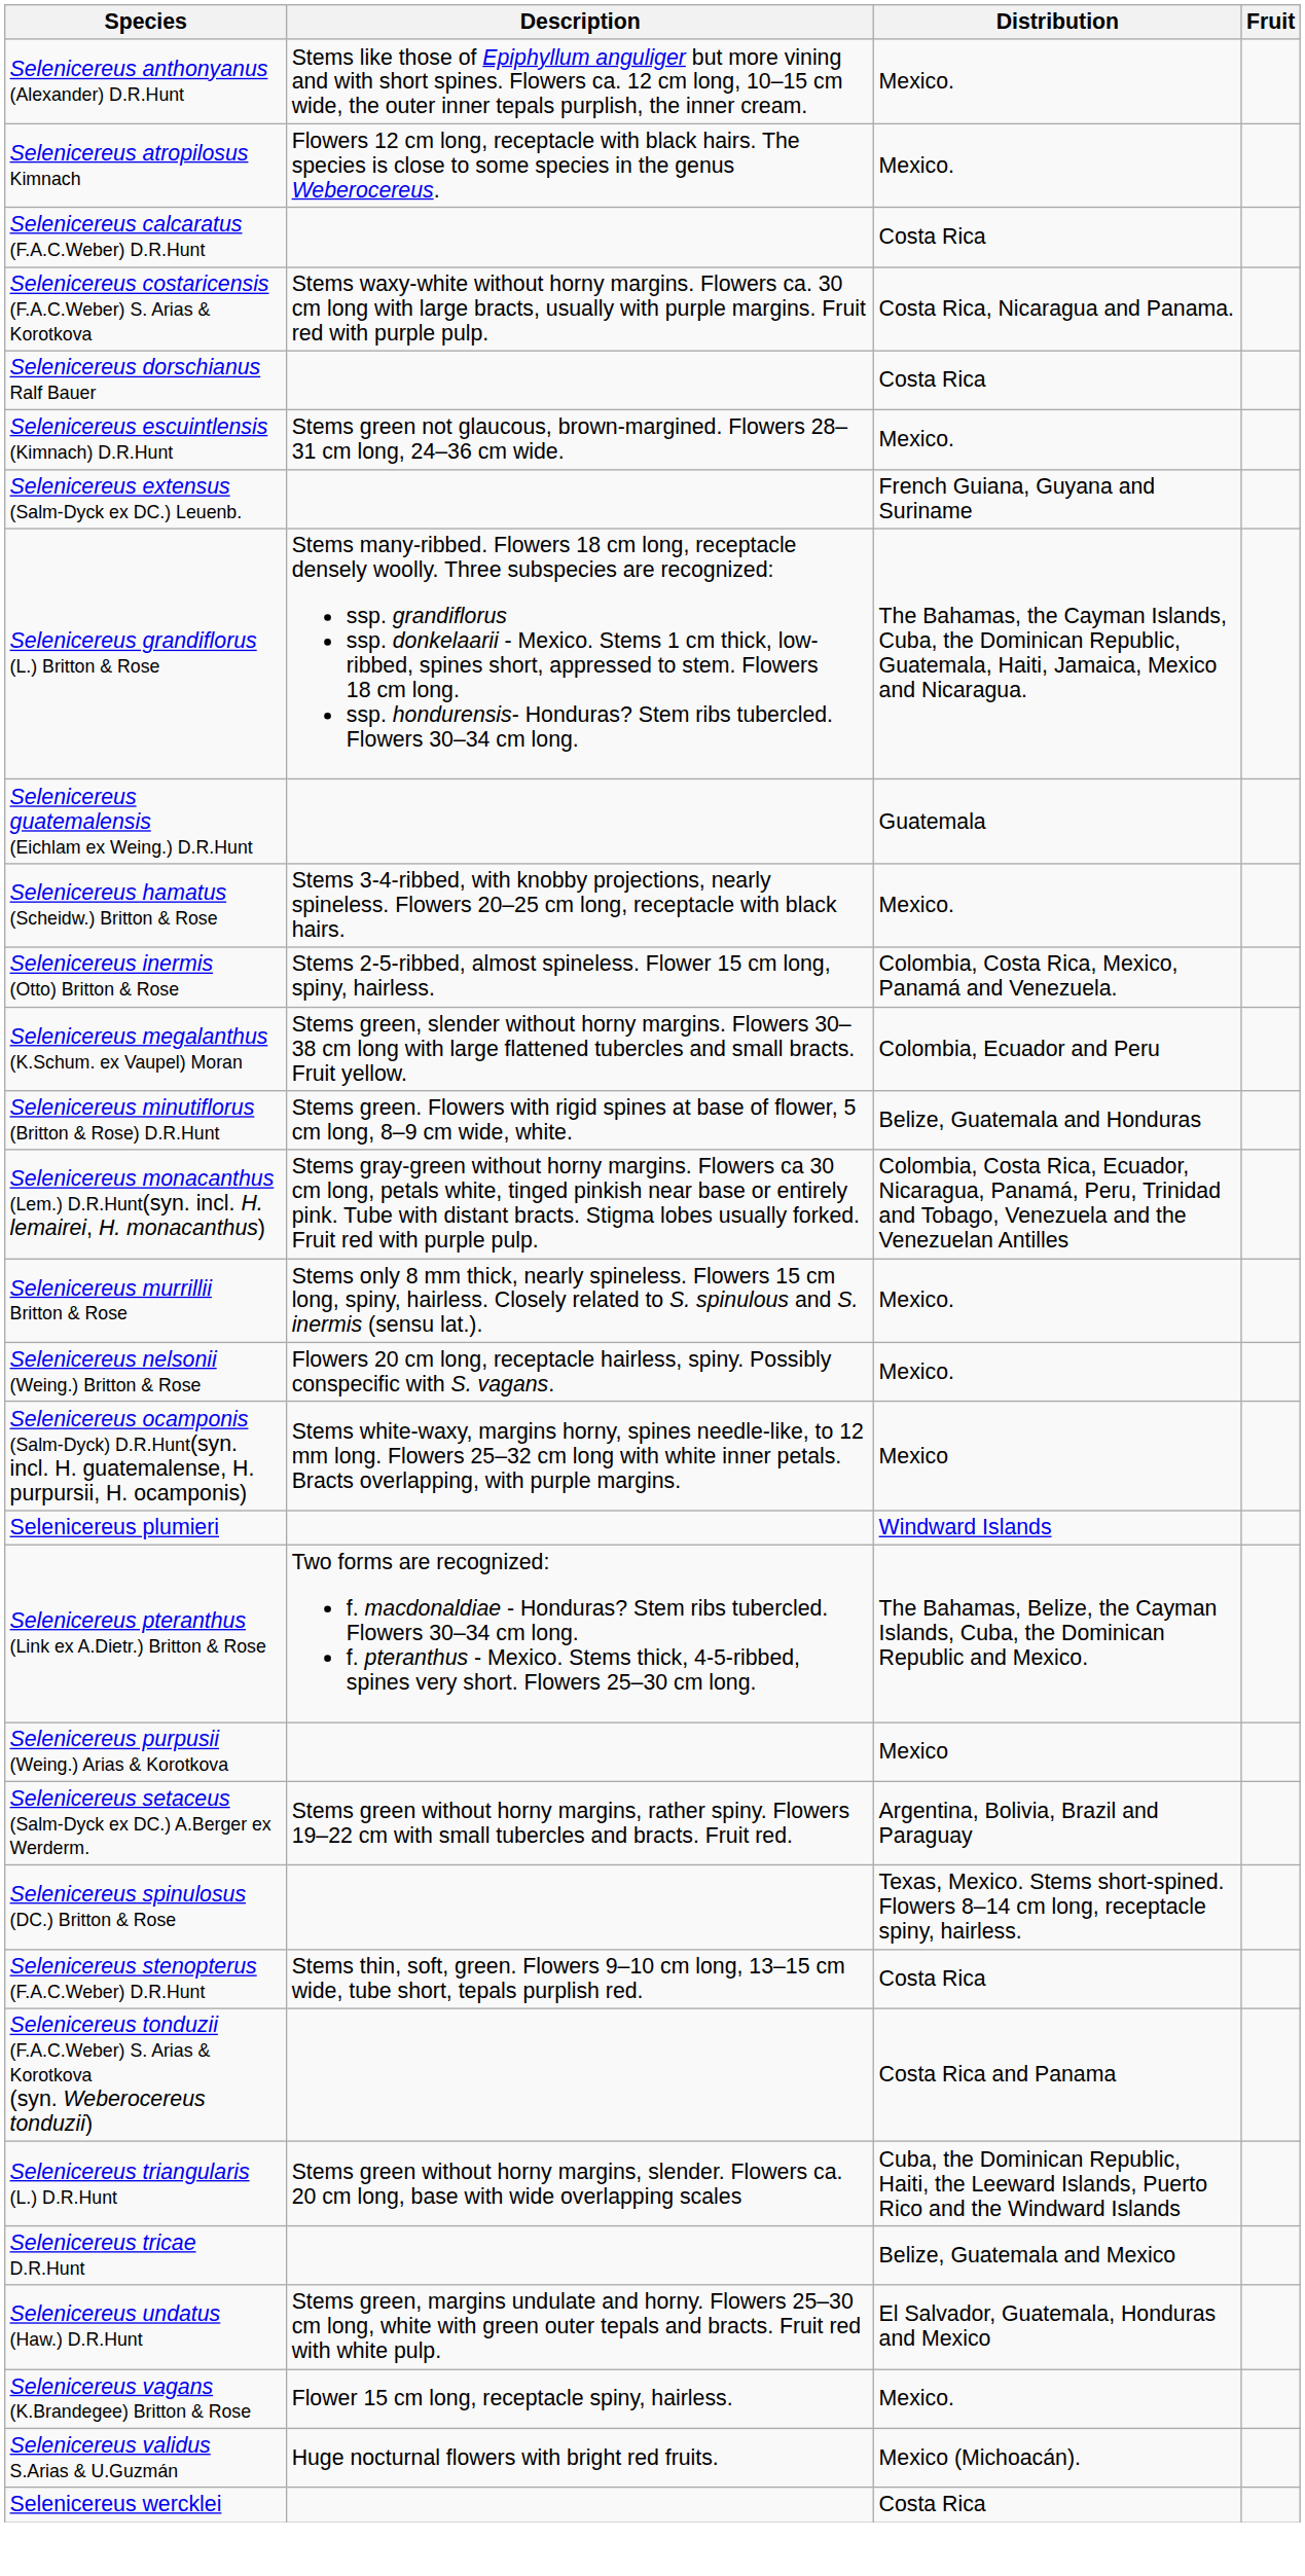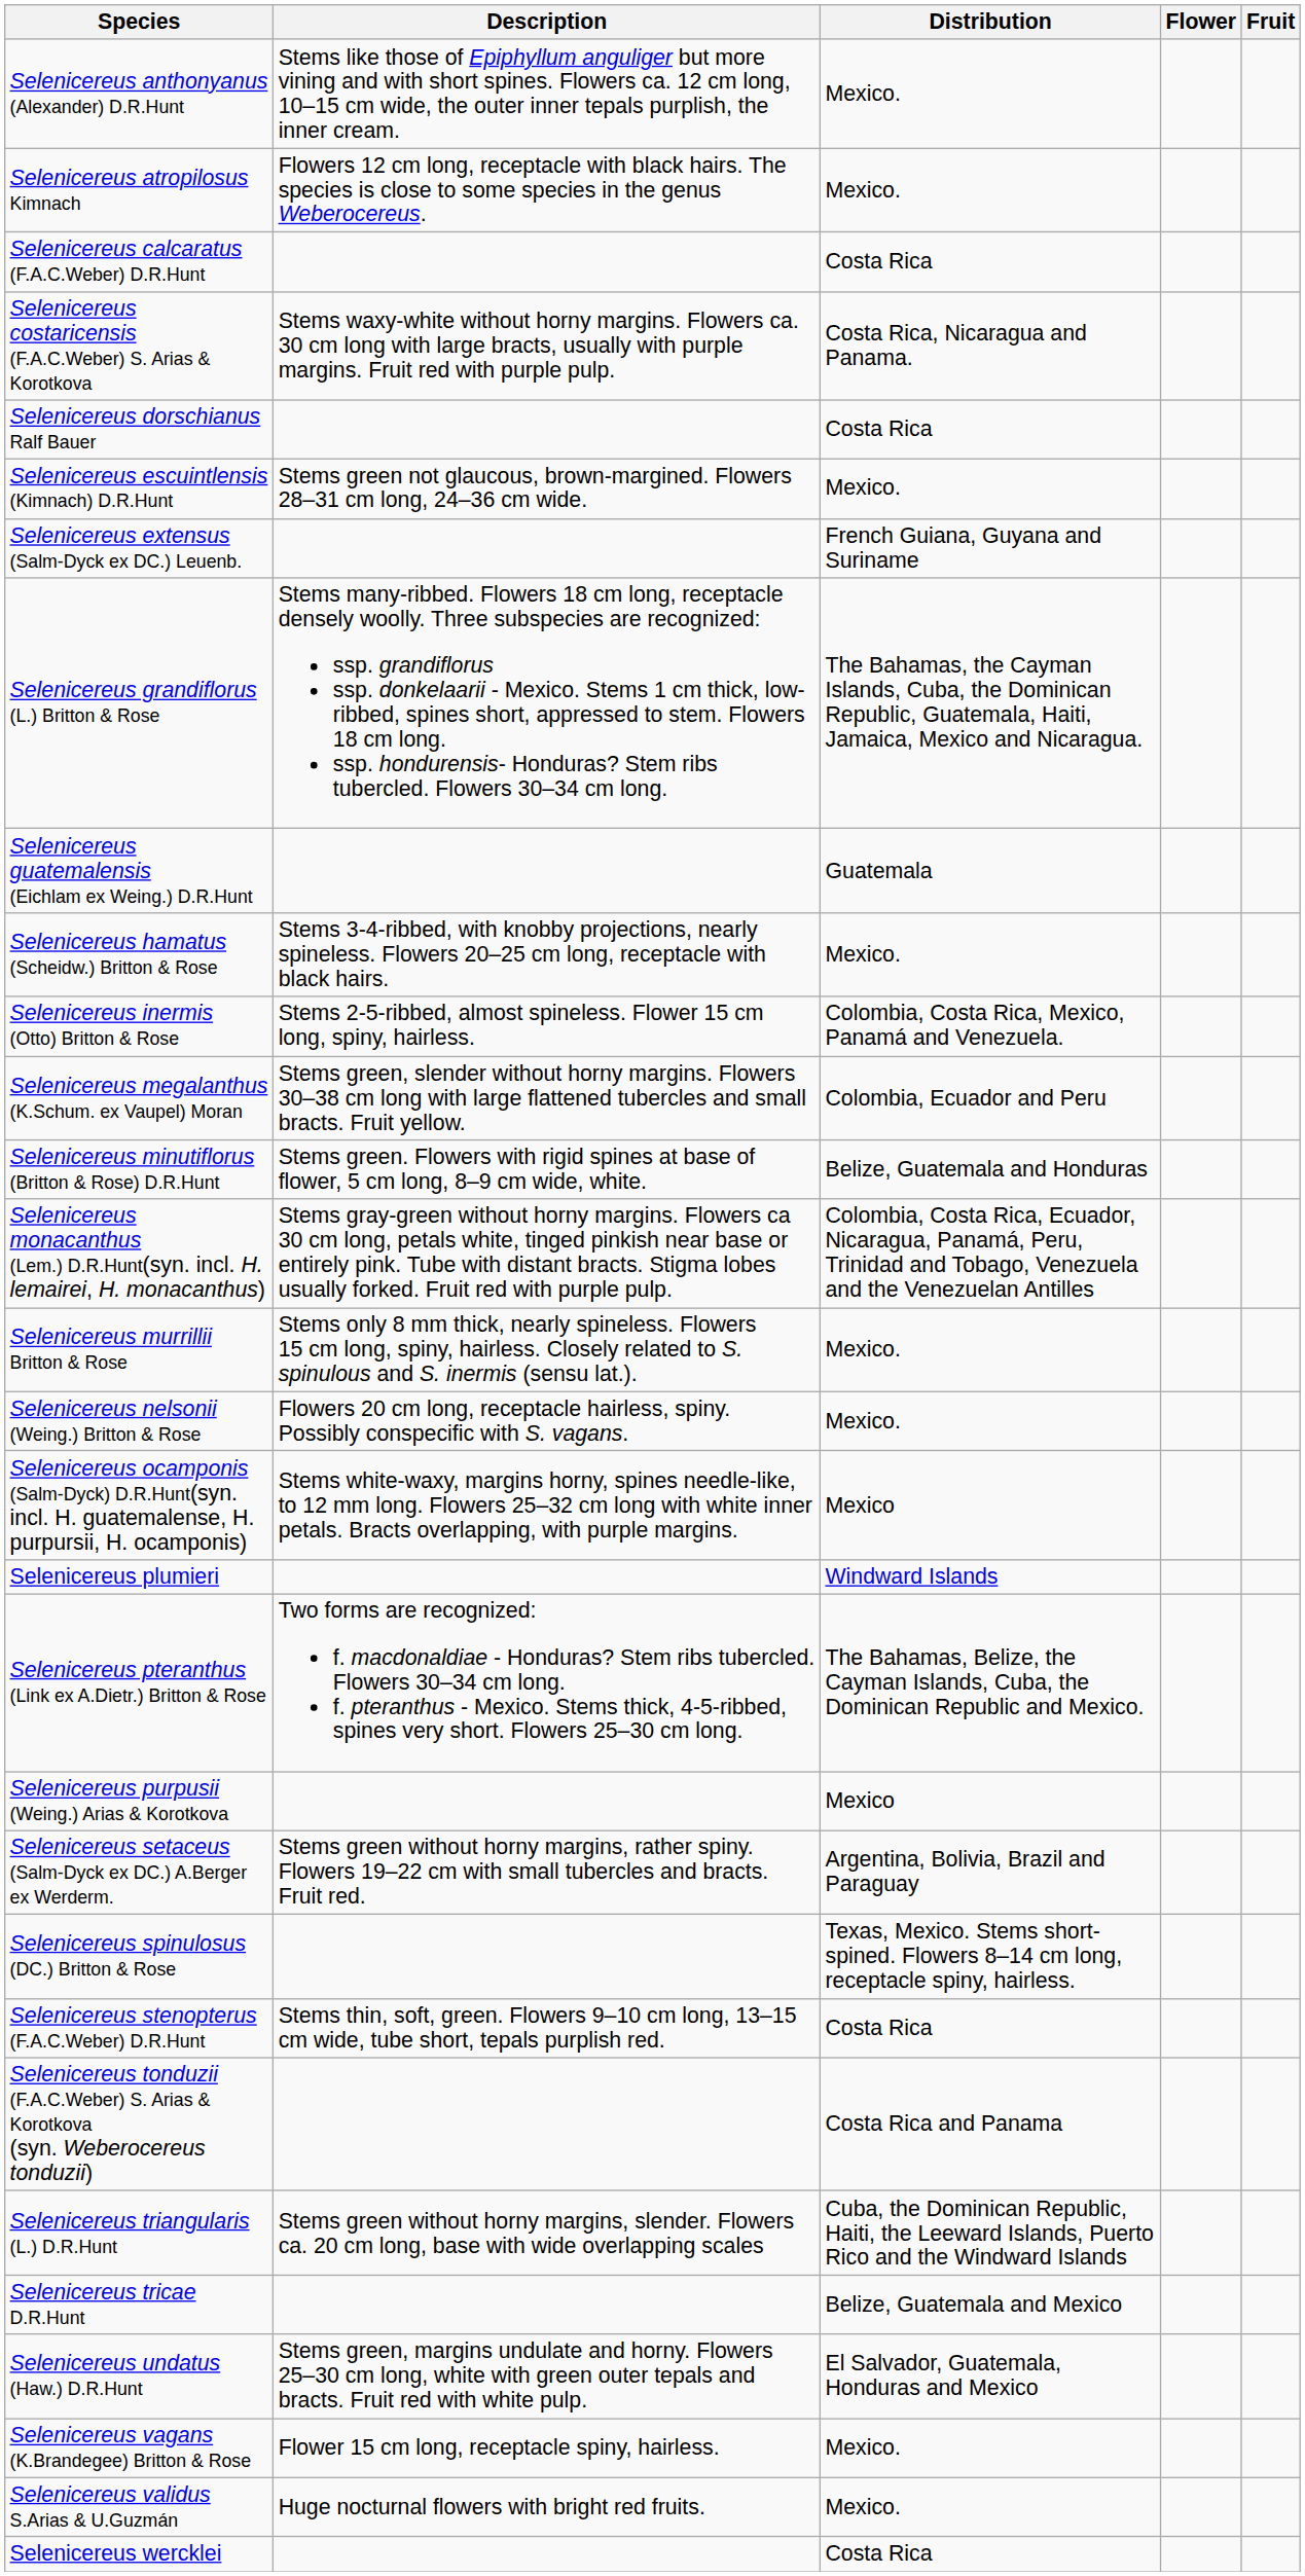 <table class="wikitable sortable" style="text-align: left; width: 75%;">
 <tr>
 <th>Species</th>
 <th>Description</th>
 <th>Distribution</th>
+<th>Flower</th>
 <th>Fruit</th>
 </tr>
 <tr>
 <td><em><a href='#'>Selenicereus anthonyanus</a></em><br><small>(Alexander) D.R.Hunt</small></td>
 <td>Stems like those of <em><a href='#'>Epiphyllum anguliger</a></em> but more vining and with short spines. Flowers ca. 12 cm long, 10–15 cm wide, the outer inner tepals purplish, the inner cream.</td>
 <td>Mexico.</td>
 <td></td>
+<td></td>
 </tr>
 <tr>
 <td><em><a href='#'>Selenicereus atropilosus</a></em><br><small>Kimnach</small></td>
 <td>Flowers 12 cm long, receptacle with black hairs. The species is close to some species in the genus <em><a href='#'>Weberocereus</a></em>.</td>
 <td>Mexico.</td>
+<td></td>
 <td></td>
 </tr>
 <tr>
 <td><em><a href='#'>Selenicereus calcaratus</a></em><br><small>(F.A.C.Weber) D.R.Hunt</small></td>
 <td></td>
 <td>Costa Rica</td>
 <td></td>
+<td></td>
 </tr>
 <tr>
 <td><em><a href='#'>Selenicereus costaricensis</a></em><br><small>(F.A.C.Weber) S. Arias & Korotkova</small></td>
 <td>Stems waxy-white without horny margins. Flowers ca. 30 cm long with large bracts, usually with purple margins. Fruit red with purple pulp.</td>
 <td>Costa Rica, Nicaragua and Panama.</td>
+<td></td>
 <td></td>
 </tr>
 <tr>
 <td><em><a href='#'>Selenicereus dorschianus</a></em><br><small>Ralf Bauer</small></td>
 <td></td>
 <td>Costa Rica</td>
 <td></td>
+<td></td>
 </tr>
 <tr>
 <td><em><a href='#'>Selenicereus escuintlensis</a></em><br><small>(Kimnach) D.R.Hunt</small></td>
 <td>Stems green not glaucous, brown-margined. Flowers 28–31 cm long, 24–36 cm wide.</td>
 <td>Mexico.</td>
+<td></td>
 <td></td>
 </tr>
 <tr>
 <td><em><a href='#'>Selenicereus extensus</a></em><br><small>(Salm-Dyck ex DC.) Leuenb.</small></td>
 <td></td>
 <td>French Guiana, Guyana and Suriname</td>
 <td></td>
+<td></td>
 </tr>
 <tr>
 <td><em><a href='#'>Selenicereus grandiflorus</a></em><br><small>(L.) Britton & Rose</small></td>
 <td>Stems many-ribbed. Flowers 18 cm long, receptacle densely woolly. Three subspecies are recognized:<br><ul><li>ssp. <em>grandiflorus</em></li><li>ssp. <em>donkelaarii</em> - Mexico. Stems 1 cm thick, low-ribbed, spines short, appressed to stem. Flowers 18 cm long.</li><li>ssp. <em>hondurensis</em>- Honduras? Stem ribs tubercled. Flowers 30–34 cm long.</li></ul></td>
 <td>The Bahamas, the Cayman Islands, Cuba, the Dominican Republic, Guatemala, Haiti, Jamaica, Mexico and Nicaragua.</td>
+<td></td>
 <td></td>
 </tr>
 <tr>
 <td><em><a href='#'>Selenicereus guatemalensis</a></em><br><small>(Eichlam ex Weing.) D.R.Hunt</small></td>
 <td></td>
 <td>Guatemala</td>
 <td></td>
+<td></td>
 </tr>
 <tr>
 <td><em><a href='#'>Selenicereus hamatus</a></em><br><small>(Scheidw.) Britton & Rose</small></td>
 <td>Stems 3-4-ribbed, with knobby projections, nearly spineless. Flowers 20–25 cm long, receptacle with black hairs.</td>
 <td>Mexico.</td>
+<td></td>
 <td></td>
 </tr>
 <tr>
 <td><em><a href='#'>Selenicereus inermis</a></em><br><small>(Otto) Britton & Rose</small></td>
 <td>Stems 2-5-ribbed, almost spineless. Flower 15 cm long, spiny, hairless.</td>
 <td>Colombia, Costa Rica, Mexico, Panamá and Venezuela.</td>
 <td></td>
+<td></td>
 </tr>
 <tr>
 <td><em><a href='#'>Selenicereus megalanthus</a></em><br><small>(K.Schum. ex Vaupel) Moran</small></td>
 <td>Stems green, slender without horny margins. Flowers 30–38 cm long with large flattened tubercles and small bracts. Fruit yellow.</td>
 <td>Colombia, Ecuador and Peru</td>
+<td></td>
 <td></td>
 </tr>
 <tr>
 <td><em><a href='#'>Selenicereus minutiflorus</a></em><br><small>(Britton & Rose) D.R.Hunt</small></td>
 <td>Stems green. Flowers with rigid spines at base of flower, 5 cm long, 8–9 cm wide, white.</td>
 <td>Belize, Guatemala and Honduras</td>
 <td></td>
+<td></td>
 </tr>
 <tr>
 <td><em><a href='#'>Selenicereus monacanthus</a></em><br><small>(Lem.) D.R.Hunt</small>(syn. incl. <em>H. lemairei</em>, <em>H. monacanthus</em>)</td>
 <td>Stems gray-green without horny margins. Flowers ca 30 cm long, petals white, tinged pinkish near base or entirely pink. Tube with distant bracts. Stigma lobes usually forked. Fruit red with purple pulp.</td>
 <td>Colombia, Costa Rica, Ecuador, Nicaragua, Panamá, Peru, Trinidad and Tobago, Venezuela and the Venezuelan Antilles</td>
+<td></td>
 <td></td>
 </tr>
 <tr>
 <td><em><a href='#'>Selenicereus murrillii</a></em><br><small>Britton & Rose</small></td>
 <td>Stems only 8 mm thick, nearly spineless. Flowers 15 cm long, spiny, hairless. Closely related to <em>S. spinulous</em> and <em>S. inermis</em> (sensu lat.).</td>
 <td>Mexico.</td>
 <td></td>
+<td></td>
 </tr>
 <tr>
 <td><em><a href='#'>Selenicereus nelsonii</a></em><br><small>(Weing.) Britton & Rose</small></td>
 <td>Flowers 20 cm long, receptacle hairless, spiny. Possibly conspecific with <em>S. vagans</em>.</td>
 <td>Mexico.</td>
+<td></td>
 <td></td>
 </tr>
 <tr>
 <td><em><a href='#'>Selenicereus ocamponis</a></em><br><small>(Salm-Dyck) D.R.Hunt</small>(syn. incl. H. guatemalense, H. purpursii, H. ocamponis)</td>
 <td>Stems white-waxy, margins horny, spines needle-like, to 12 mm long. Flowers 25–32 cm long with white inner petals. Bracts overlapping, with purple margins.</td>
 <td>Mexico</td>
 <td></td>
+<td></td>
 </tr>
 <tr>
 <td><a href='#'>Selenicereus plumieri</a></td>
 <td></td>
 <td><a href='#'>Windward Islands</a></td>
+<td></td>
 <td></td>
 </tr>
 <tr>
 <td><em><a href='#'>Selenicereus pteranthus</a></em><br><small>(Link ex A.Dietr.) Britton & Rose</small></td>
 <td>Two forms are recognized:<br><ul><li>f. <em>macdonaldiae</em> - Honduras? Stem ribs tubercled. Flowers 30–34 cm long.</li><li>f. <em>pteranthus</em> - Mexico. Stems thick, 4-5-ribbed, spines very short. Flowers 25–30 cm long.</li></ul></td>
 <td>The Bahamas, Belize, the Cayman Islands, Cuba, the Dominican Republic and Mexico.</td>
 <td></td>
+<td></td>
 </tr>
 <tr>
 <td><em><a href='#'>Selenicereus purpusii</a></em><br><small>(Weing.) Arias & Korotkova</small></td>
 <td></td>
 <td>Mexico</td>
+<td></td>
 <td></td>
 </tr>
 <tr>
 <td><em><a href='#'>Selenicereus setaceus</a></em><br><small>(Salm-Dyck ex DC.) A.Berger ex Werderm.</small></td>
 <td>Stems green without horny margins, rather spiny. Flowers 19–22 cm with small tubercles and bracts. Fruit red.</td>
 <td>Argentina, Bolivia, Brazil and Paraguay</td>
 <td></td>
+<td></td>
 </tr>
 <tr>
 <td><em><a href='#'>Selenicereus spinulosus</a></em><br><small>(DC.) Britton & Rose</small></td>
 <td></td>
 <td>Texas, Mexico. Stems short-spined. Flowers 8–14 cm long, receptacle spiny, hairless.</td>
+<td></td>
 <td></td>
 </tr>
 <tr>
 <td><em><a href='#'>Selenicereus stenopterus</a></em><br><small>(F.A.C.Weber) D.R.Hunt</small></td>
 <td>Stems thin, soft, green. Flowers 9–10 cm long, 13–15 cm wide, tube short, tepals purplish red.</td>
 <td>Costa Rica</td>
 <td></td>
+<td></td>
 </tr>
 <tr>
 <td><em><a href='#'>Selenicereus tonduzii</a></em><br><small>(F.A.C.Weber) S. Arias & Korotkova</small><br>(syn. <em>Weberocereus tonduzii</em>)</td>
 <td></td>
 <td>Costa Rica and Panama</td>
+<td></td>
 <td></td>
 </tr>
 <tr>
 <td><em><a href='#'>Selenicereus triangularis</a></em><br><small>(L.) D.R.Hunt</small></td>
 <td>Stems green without horny margins, slender. Flowers ca. 20 cm long, base with wide overlapping scales</td>
 <td>Cuba, the Dominican Republic, Haiti, the Leeward Islands, Puerto Rico and the Windward Islands</td>
 <td></td>
+<td></td>
 </tr>
 <tr>
 <td><em><a href='#'>Selenicereus tricae</a></em><br><small>D.R.Hunt</small></td>
 <td></td>
 <td>Belize, Guatemala and Mexico</td>
+<td></td>
 <td></td>
 </tr>
 <tr>
 <td><em><a href='#'>Selenicereus undatus</a></em><br><small>(Haw.) D.R.Hunt</small></td>
 <td>Stems green, margins undulate and horny. Flowers 25–30 cm long, white with green outer tepals and bracts. Fruit red with white pulp.</td>
 <td>El Salvador, Guatemala, Honduras and Mexico</td>
 <td></td>
+<td></td>
 </tr>
 <tr>
 <td><em><a href='#'>Selenicereus vagans</a></em><br><small>(K.Brandegee) Britton & Rose</small></td>
 <td>Flower 15 cm long, receptacle spiny, hairless.</td>
 <td>Mexico.</td>
 <td></td>
+<td></td>
 </tr>
 <tr>
 <td><em><a href='#'>Selenicereus validus</a></em><br><small>S.Arias & U.Guzmán</small></td>
 <td>Huge nocturnal flowers with bright red fruits.</td>
-<td>Mexico (Michoacán).</td>
+<td>Mexico.</td>
+<td></td>
 <td></td>
 </tr>
 <tr>
 <td><a href='#'>Selenicereus wercklei</a></td>
 <td></td>
 <td>Costa Rica</td>
 <td></td>
+<td></td>
 </tr>
 </table>
